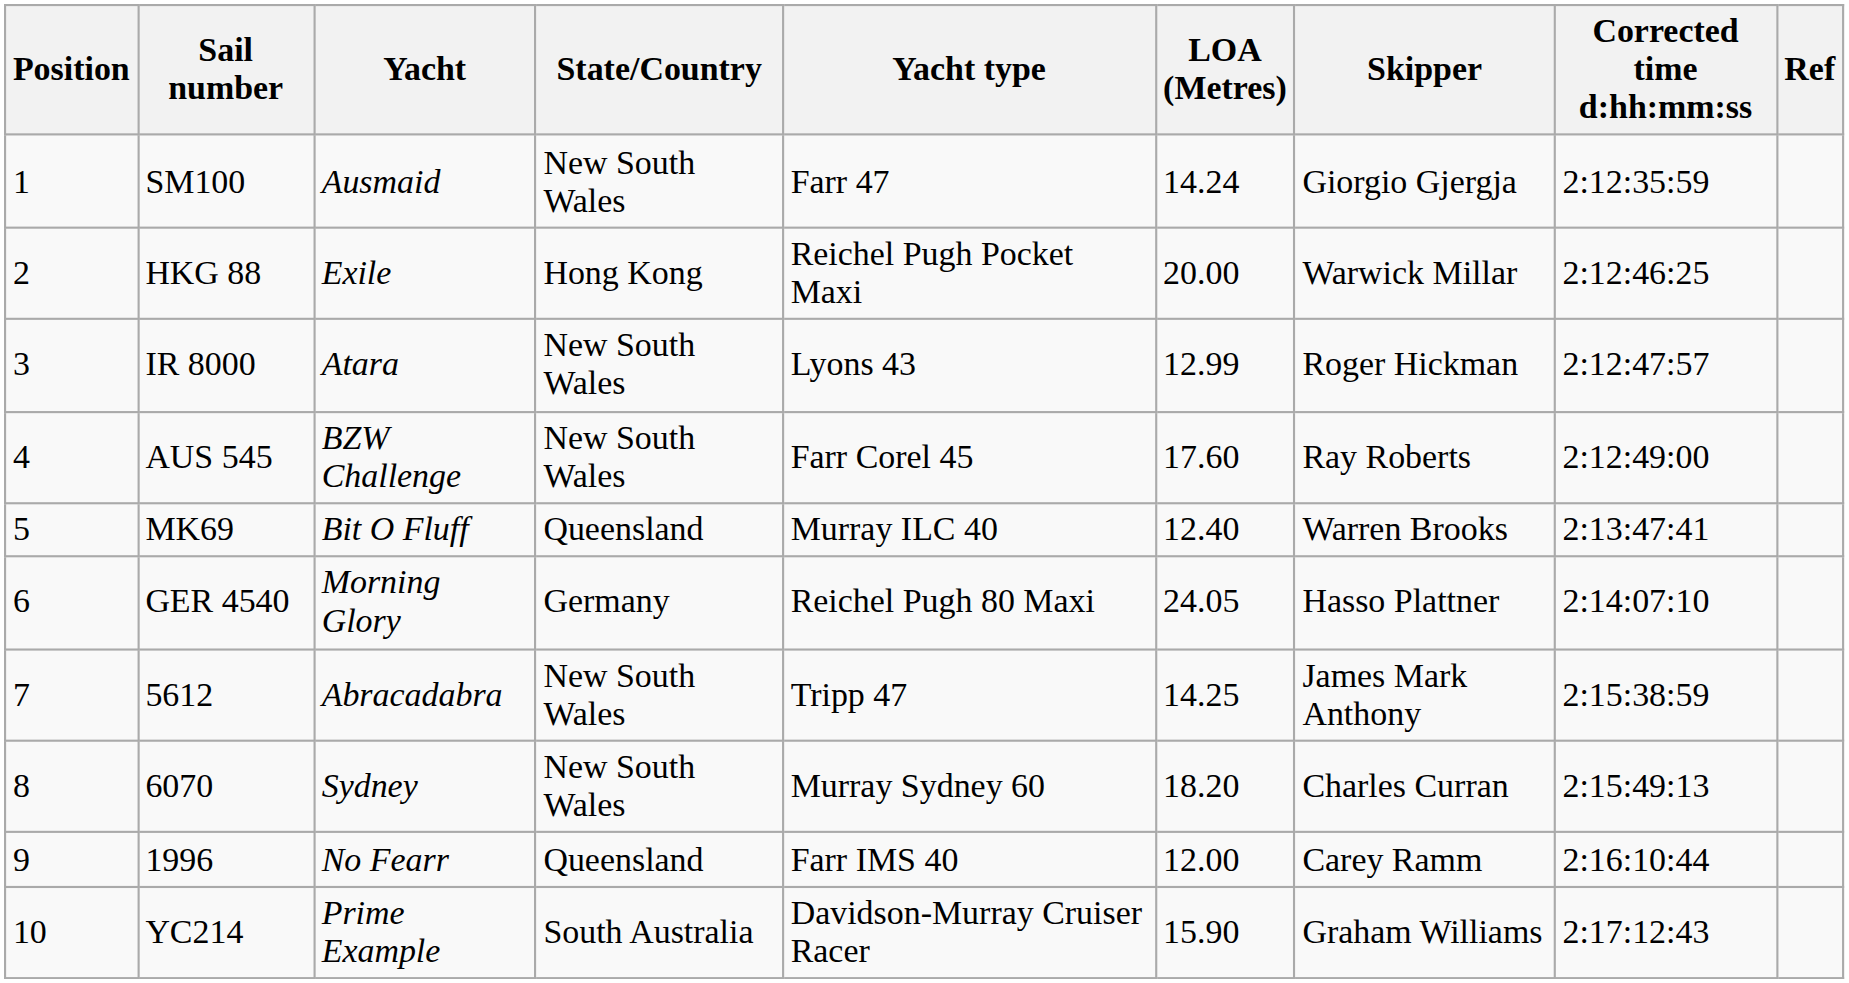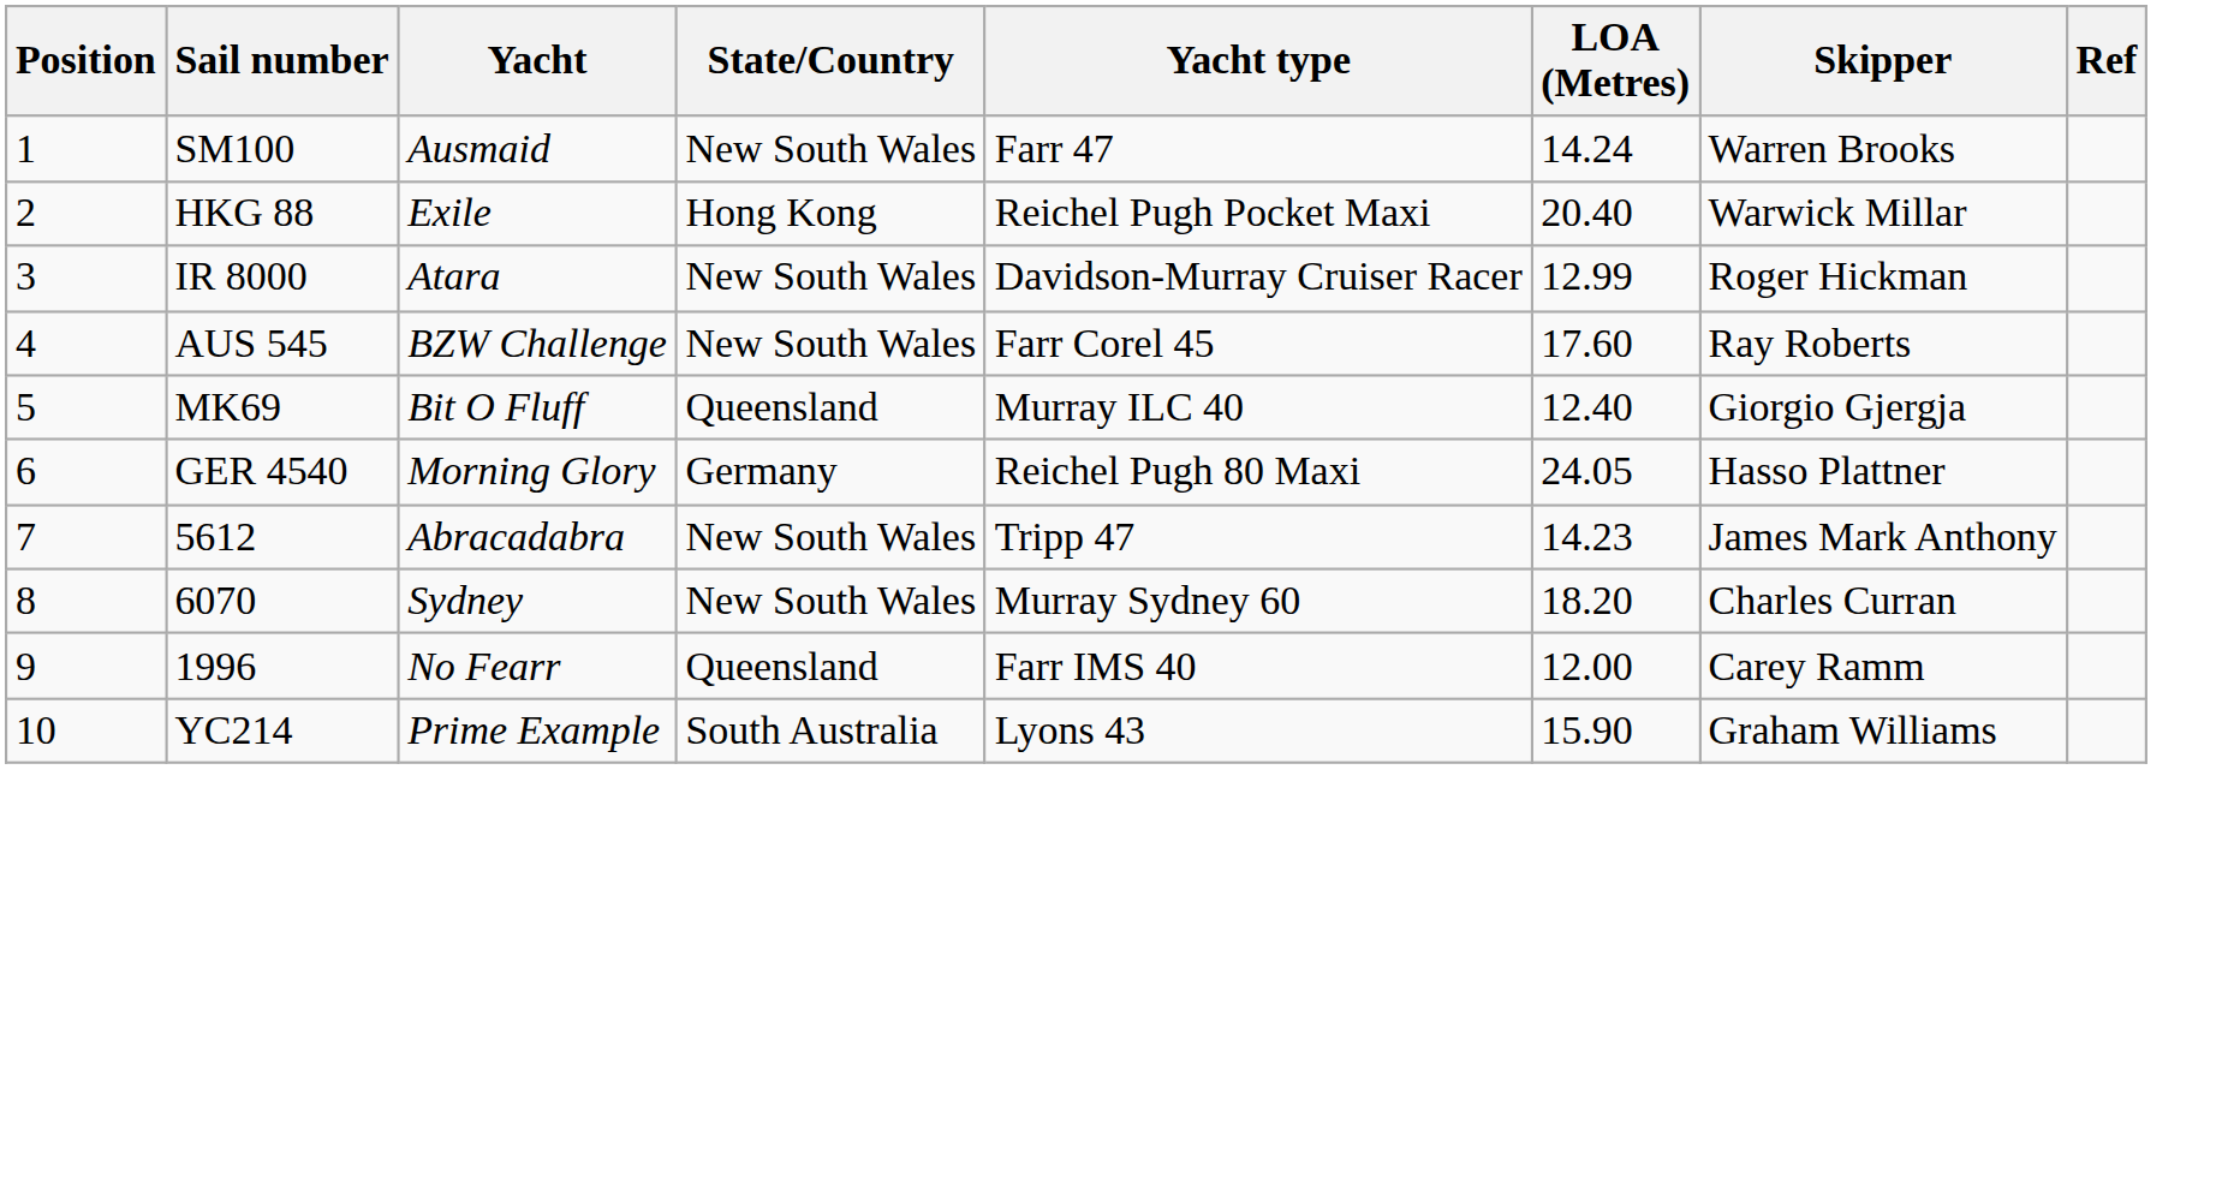 <table class="wikitable">
 <tr>
 <th>Position</th>
 <th>Sail number</th>
 <th>Yacht</th>
 <th>State/Country</th>
 <th>Yacht type</th>
 <th>LOA <br>(Metres)</th>
 <th>Skipper</th>
-<th>Corrected time <br>d:hh:mm:ss</th>
 <th>Ref</th>
 </tr>
 <tr>
 <td>1</td>
 <td>SM100</td>
 <td><em>Ausmaid</em></td>
 <td> New South Wales</td>
 <td>Farr 47</td>
 <td>14.24</td>
-<td>Giorgio Gjergja</td>
-<td>2:12:35:59</td>
+<td>Warren Brooks</td>
 <td></td>
 </tr>
 <tr>
 <td>2</td>
 <td>HKG 88</td>
 <td><em>Exile</em></td>
 <td> Hong Kong</td>
 <td>Reichel Pugh Pocket Maxi</td>
-<td>20.00</td>
+<td>20.40</td>
 <td>Warwick Millar</td>
-<td>2:12:46:25</td>
 <td></td>
 </tr>
 <tr>
 <td>3</td>
 <td>IR 8000</td>
 <td><em>Atara</em></td>
 <td> New South Wales</td>
-<td>Lyons 43</td>
+<td>Davidson-Murray Cruiser Racer</td>
 <td>12.99</td>
 <td>Roger Hickman</td>
-<td>2:12:47:57</td>
 <td></td>
 </tr>
 <tr>
 <td>4</td>
 <td>AUS 545</td>
 <td><em>BZW Challenge</em></td>
 <td> New South Wales</td>
 <td>Farr Corel 45</td>
 <td>17.60</td>
 <td>Ray Roberts</td>
-<td>2:12:49:00</td>
 <td></td>
 </tr>
 <tr>
 <td>5</td>
 <td>MK69</td>
 <td><em>Bit O Fluff</em></td>
 <td> Queensland</td>
 <td>Murray ILC 40</td>
 <td>12.40</td>
-<td>Warren Brooks</td>
-<td>2:13:47:41</td>
+<td>Giorgio Gjergja</td>
 <td></td>
 </tr>
 <tr>
 <td>6</td>
 <td>GER 4540</td>
 <td><em>Morning Glory</em></td>
 <td> Germany</td>
 <td>Reichel Pugh 80 Maxi</td>
 <td>24.05</td>
 <td>Hasso Plattner</td>
-<td>2:14:07:10</td>
 <td></td>
 </tr>
 <tr>
 <td>7</td>
 <td>5612</td>
 <td><em>Abracadabra</em></td>
 <td> New South Wales</td>
 <td>Tripp 47</td>
-<td>14.25</td>
+<td>14.23</td>
 <td>James Mark Anthony</td>
-<td>2:15:38:59</td>
 <td></td>
 </tr>
 <tr>
 <td>8</td>
 <td>6070</td>
 <td><em>Sydney</em></td>
 <td> New South Wales</td>
 <td>Murray Sydney 60</td>
 <td>18.20</td>
 <td>Charles Curran</td>
-<td>2:15:49:13</td>
 <td></td>
 </tr>
 <tr>
 <td>9</td>
 <td>1996</td>
 <td><em>No Fearr</em></td>
 <td> Queensland</td>
 <td>Farr IMS 40</td>
 <td>12.00</td>
 <td>Carey Ramm</td>
-<td>2:16:10:44</td>
 <td></td>
 </tr>
 <tr>
 <td>10</td>
 <td>YC214</td>
 <td><em>Prime Example</em></td>
 <td> South Australia</td>
-<td>Davidson-Murray Cruiser Racer</td>
+<td>Lyons 43</td>
 <td>15.90</td>
 <td>Graham Williams</td>
-<td>2:17:12:43</td>
 <td></td>
 </tr>
 </table>
